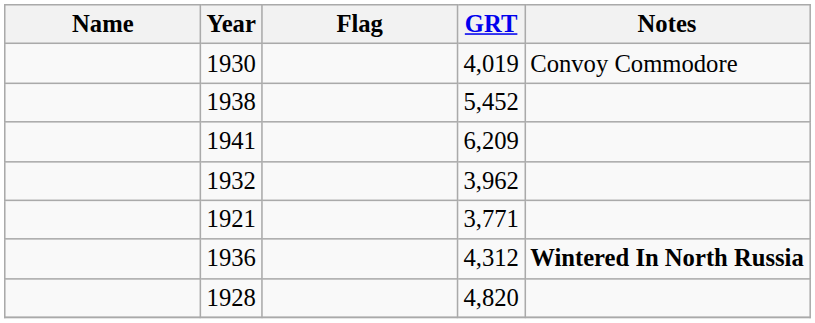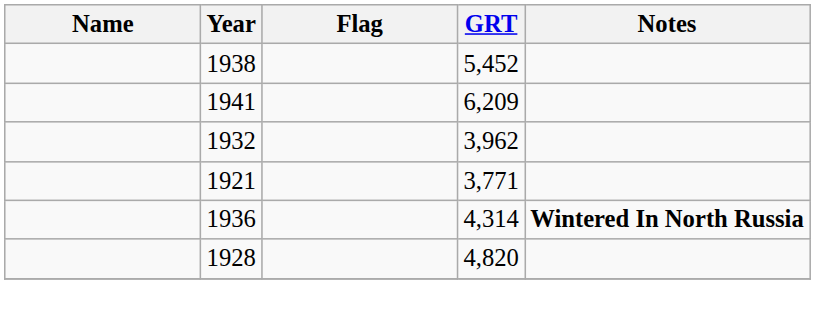 <table class="wikitable sortable">
 <tr>
 <th scope="col" width="120px">Name</th>
 <th scope="col" width="30px">Year</th>
 <th scope="col" width="120px">Flag</th>
 <th scope="col" width="30px"><a href='#'>GRT</a></th>
 <th>Notes</th>
-</tr>
-<tr>
-<td align="left"></td>
-<td align="left">1930</td>
-<td align="left"></td>
-<td align="right">4,019</td>
-<td align="left">Convoy Commodore</td>
 </tr>
 <tr>
 <td align="left"></td>
 <td align="left">1938</td>
 <td align="left"></td>
 <td align="right">5,452</td>
 <td align="left"></td>
 </tr>
 <tr>
 <td align="left"></td>
 <td align="left">1941</td>
 <td align="left"></td>
 <td align="right">6,209</td>
 <td align="left"></td>
 </tr>
 <tr>
 <td align="left"></td>
 <td align="left">1932</td>
 <td align="left"></td>
 <td align="right">3,962</td>
 <td align="left"></td>
 </tr>
 <tr>
 <td align="left"></td>
 <td align="left">1921</td>
 <td align="left"></td>
 <td align="right">3,771</td>
 <td align="left"></td>
 </tr>
 <tr>
 <td align="left"></td>
 <td align="left">1936</td>
 <td align="left"></td>
-<td align="right">4,312</td>
+<td align="right">4,314</td>
 <td align="left"><strong>Wintered In North Russia</strong></td>
 </tr>
 <tr>
 <td align="left"></td>
 <td align="left">1928</td>
 <td align="left"></td>
 <td align="right">4,820</td>
 <td align="left"></td>
 </tr>
 <tr>
 </tr>
 </table>
